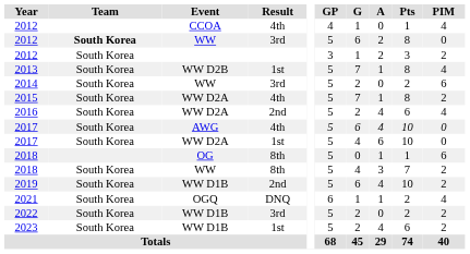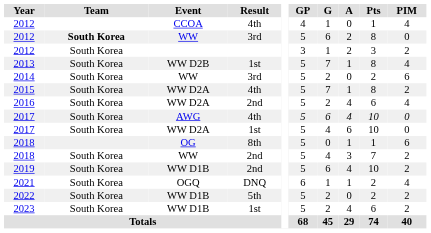 <table border="0" cellpadding="1" cellspacing="0" style="text-align:center; width:40em">
 <tr align="centre" bgcolor="#e0e0e0">
 <th>Year</th>
 <th>Team</th>
 <th>Event</th>
 <th>Result</th>
 <th rowspan="90" bgcolor="#ffffff"> </th>
 <th>GP</th>
 <th>G</th>
 <th>A</th>
 <th>Pts</th>
 <th>PIM</th>
 </tr>
 <tr>
 <td><a href='#'>2012</a></td>
 <td></td>
 <td><a href='#'>CCOA</a></td>
 <td>4th</td>
 <td>4</td>
 <td>1</td>
 <td>0</td>
 <td>1</td>
 <td>4</td>
 </tr>
 <tr bgcolor="#f0f0f0">
 <td><a href='#'>2012</a></td>
 <td><strong>South Korea</strong></td>
 <td><a href='#'>WW</a> </td>
 <td>3rd</td>
 <td>5</td>
 <td>6</td>
 <td>2</td>
 <td>8</td>
 <td>0</td>
 </tr>
 <tr>
 <td><a href='#'>2012</a></td>
 <td>South Korea</td>
 <td></td>
 <td></td>
 <td>3</td>
 <td>1</td>
 <td>2</td>
 <td>3</td>
 <td>2</td>
 </tr>
 <tr bgcolor="#f0f0f0">
 <td><a href='#'>2013</a></td>
 <td>South Korea</td>
 <td>WW D2B</td>
 <td>1st</td>
 <td>5</td>
 <td>7</td>
 <td>1</td>
 <td>8</td>
 <td>4</td>
 </tr>
 <tr>
 <td><a href='#'>2014</a></td>
 <td>South Korea</td>
 <td>WW </td>
 <td>3rd</td>
 <td>5</td>
 <td>2</td>
 <td>0</td>
 <td>2</td>
 <td>6</td>
 </tr>
 <tr bgcolor="#f0f0f0">
 <td><a href='#'>2015</a></td>
 <td>South Korea</td>
 <td>WW D2A</td>
 <td>4th</td>
 <td>5</td>
 <td>7</td>
 <td>1</td>
 <td>8</td>
 <td>2</td>
 </tr>
 <tr>
 <td><a href='#'>2016</a></td>
 <td>South Korea</td>
 <td>WW D2A</td>
 <td>2nd</td>
 <td>5</td>
 <td>2</td>
 <td>4</td>
 <td>6</td>
 <td>4</td>
 </tr>
 <tr bgcolor="#f0f0f0">
 <td><a href='#'>2017</a></td>
 <td>South Korea</td>
 <td><a href='#'>AWG</a></td>
 <td>4th</td>
 <td><em>5</em></td>
 <td><em>6</em></td>
 <td><em>4</em></td>
 <td><em>10</em></td>
 <td><em>0</em></td>
 </tr>
 <tr>
 <td><a href='#'>2017</a></td>
 <td>South Korea</td>
 <td>WW D2A</td>
 <td>1st</td>
 <td>5</td>
 <td>4</td>
 <td>6</td>
 <td>10</td>
 <td>0</td>
 </tr>
 <tr bgcolor="#f0f0f0">
 <td><a href='#'>2018</a></td>
 <td></td>
 <td><a href='#'>OG</a></td>
 <td>8th</td>
 <td>5</td>
 <td>0</td>
 <td>1</td>
 <td>1</td>
 <td>6</td>
 </tr>
 <tr>
 <td><a href='#'>2018</a></td>
 <td>South Korea</td>
 <td>WW </td>
-<td>8th</td>
+<td>2nd</td>
 <td>5</td>
 <td>4</td>
 <td>3</td>
 <td>7</td>
 <td>2</td>
 </tr>
 <tr bgcolor="#f0f0f0">
 <td><a href='#'>2019</a></td>
 <td>South Korea</td>
 <td>WW D1B</td>
 <td>2nd</td>
 <td>5</td>
 <td>6</td>
 <td>4</td>
 <td>10</td>
 <td>2</td>
 </tr>
 <tr>
 <td><a href='#'>2021</a></td>
 <td>South Korea</td>
 <td>OGQ</td>
 <td>DNQ</td>
 <td>6</td>
 <td>1</td>
 <td>1</td>
 <td>2</td>
 <td>4</td>
 </tr>
 <tr bgcolor="#f0f0f0">
 <td><a href='#'>2022</a></td>
 <td>South Korea</td>
 <td>WW D1B</td>
-<td>3rd</td>
+<td>5th</td>
 <td>5</td>
 <td>2</td>
 <td>0</td>
 <td>2</td>
 <td>2</td>
 </tr>
 <tr>
 <td><a href='#'>2023</a></td>
 <td>South Korea</td>
 <td>WW D1B</td>
 <td>1st</td>
 <td>5</td>
 <td>2</td>
 <td>4</td>
 <td>6</td>
 <td>2</td>
 </tr>
 <tr align="centre" bgcolor="#e0e0e0">
 <th colspan="4">Totals</th>
 <th>68</th>
 <th>45</th>
 <th>29</th>
 <th>74</th>
 <th>40</th>
 </tr>
 </table>
